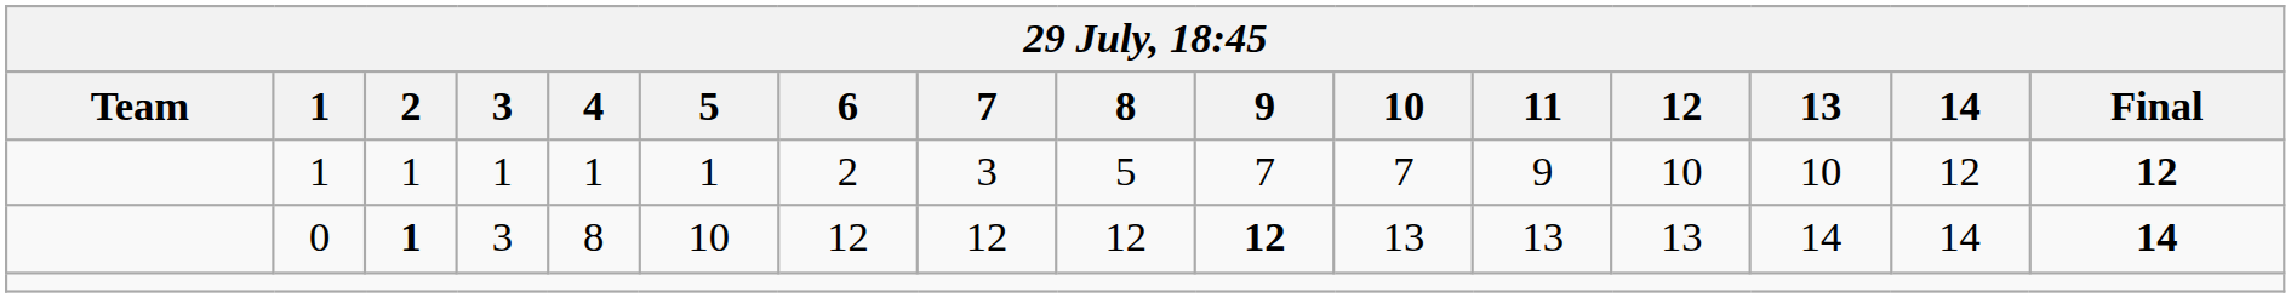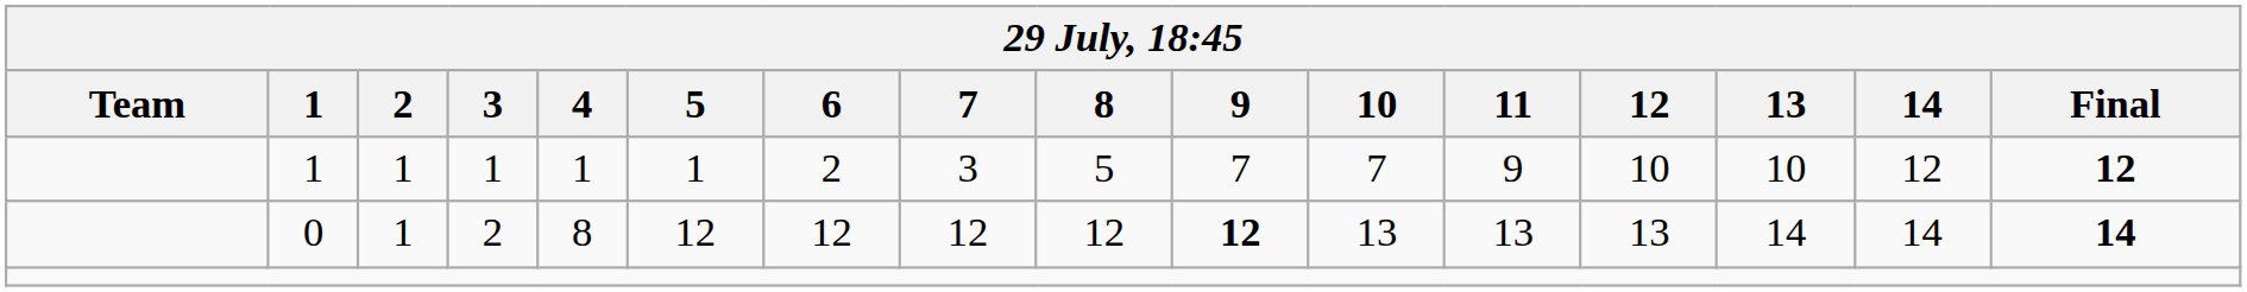 <table class=wikitable style="text-align:center; width: 55%">
 <tr>
 <th colspan=17><em>29 July, 18:45</em></th>
 </tr>
 <tr>
 <th>Team</th>
 <th>1</th>
 <th>2</th>
 <th>3</th>
 <th>4</th>
 <th>5</th>
 <th>6</th>
 <th>7</th>
 <th>8</th>
 <th>9</th>
 <th>10</th>
 <th>11</th>
 <th>12</th>
 <th>13</th>
 <th>14</th>
 <th>Final</th>
 </tr>
 <tr>
 <td align=left></td>
 <td>1</td>
 <td>1</td>
 <td>1</td>
 <td>1</td>
 <td>1</td>
 <td>2</td>
 <td>3</td>
 <td>5</td>
 <td>7</td>
 <td>7</td>
 <td>9</td>
 <td>10</td>
 <td>10</td>
 <td>12</td>
 <td><strong>12</strong></td>
 </tr>
 <tr>
 <td align=left><strong></strong></td>
 <td>0</td>
-<td><strong>1</strong></td>
-<td>3</td>
+<td>1</td>
+<td>2</td>
 <td>8</td>
-<td>10</td>
+<td>12</td>
 <td>12</td>
 <td>12</td>
 <td>12</td>
 <td><strong>12</strong></td>
 <td>13</td>
 <td>13</td>
 <td>13</td>
 <td>14</td>
 <td>14</td>
 <td><strong>14</strong></td>
 </tr>
 <tr>
 <td colspan=17></td>
 </tr>
 </table>
